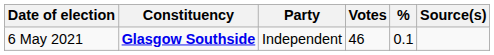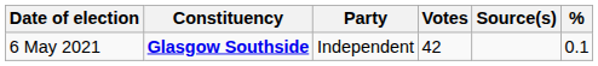 <table class="wikitable">
 <tr>
 <th>Date of election</th>
 <th>Constituency</th>
 <th>Party</th>
 <th>Votes</th>
+<th>Source(s)</th>
 <th>%</th>
-<th>Source(s)</th>
 </tr>
 <tr>
 <td>6 May 2021</td>
 <td><strong><a href='#'>Glasgow Southside</a></strong></td>
 <td>Independent</td>
-<td>46</td>
+<td>42</td>
+<td></td>
 <td>0.1</td>
-<td></td>
 </tr>
 </table>
